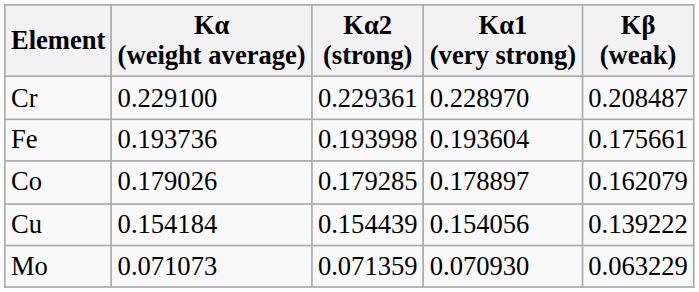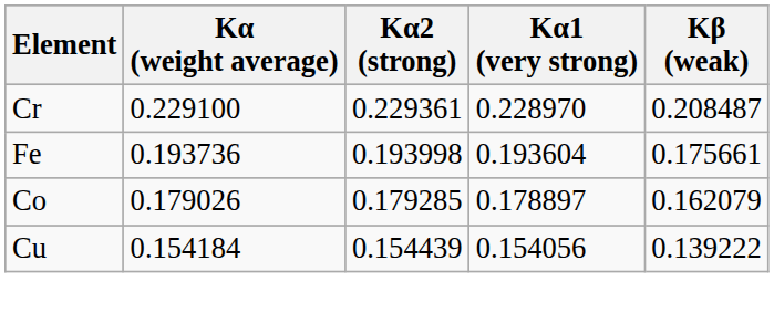 <table class="wikitable">
 <tr>
 <th>Element</th>
 <th>Kα<br>(weight average)</th>
 <th>Kα2<br>(strong)</th>
 <th>Kα1<br>(very strong)</th>
 <th>Kβ<br>(weak)</th>
 </tr>
 <tr>
 <td>Cr</td>
 <td>0.229100</td>
 <td>0.229361</td>
 <td>0.228970</td>
 <td>0.208487</td>
 </tr>
 <tr>
 <td>Fe</td>
 <td>0.193736</td>
 <td>0.193998</td>
 <td>0.193604</td>
 <td>0.175661</td>
 </tr>
 <tr>
 <td>Co</td>
 <td>0.179026</td>
 <td>0.179285</td>
 <td>0.178897</td>
 <td>0.162079</td>
 </tr>
 <tr>
 <td>Cu</td>
 <td>0.154184</td>
 <td>0.154439</td>
 <td>0.154056</td>
 <td>0.139222</td>
 </tr>
-<tr>
-<td>Mo</td>
-<td>0.071073</td>
-<td>0.071359</td>
-<td>0.070930</td>
-<td>0.063229</td>
-</tr>
 </table>
